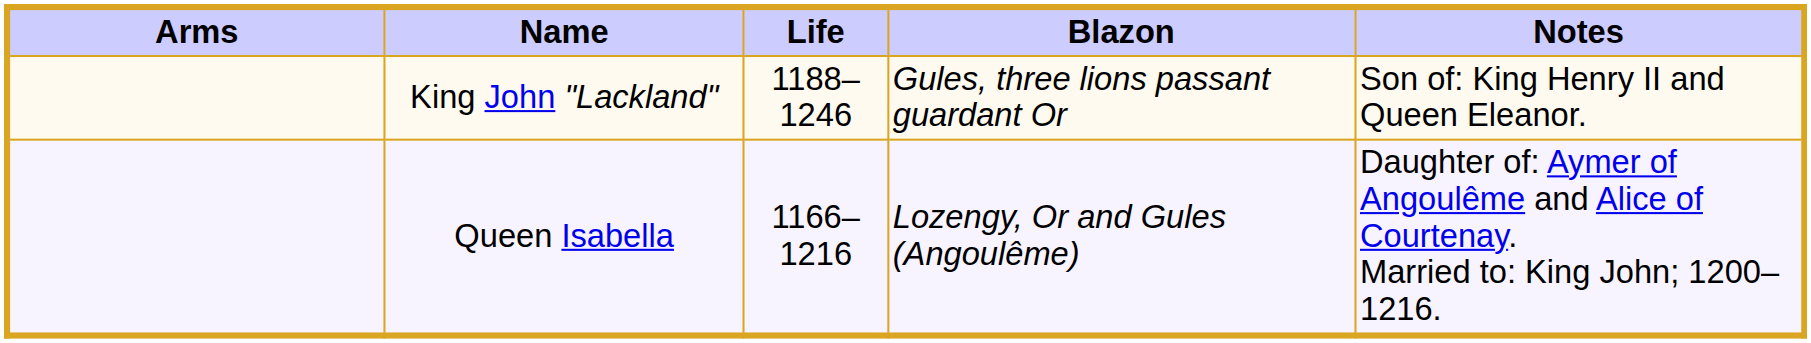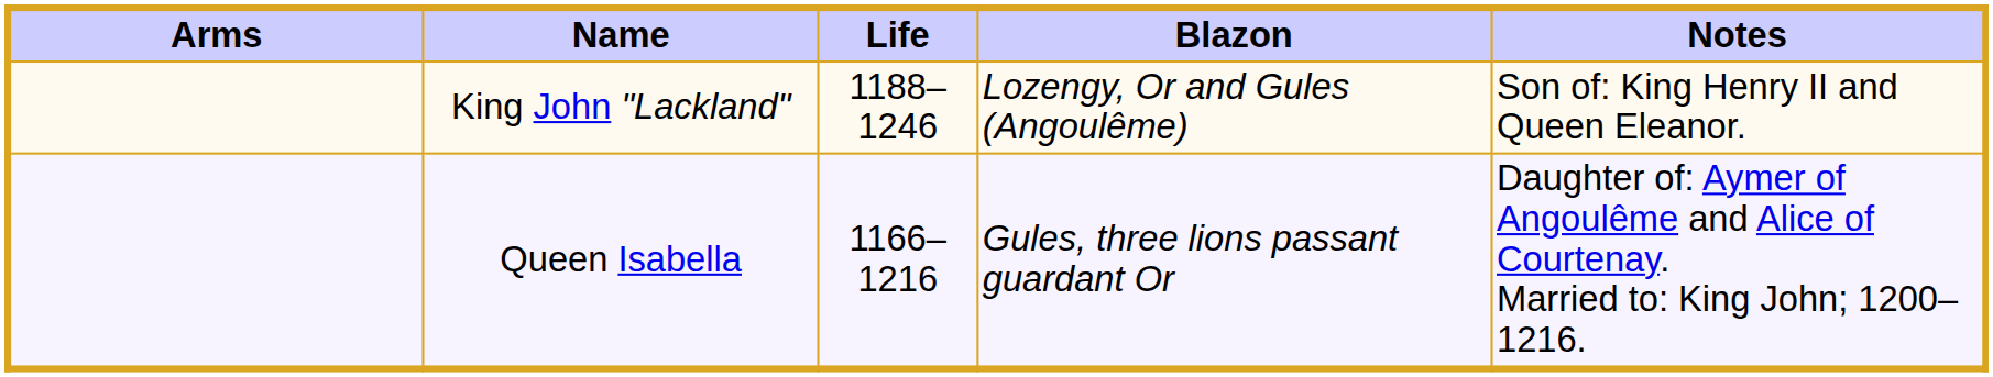 <table width="100%" border="1" cellpadding="2" cellspacing="0" style="margin: 0.5em 0.3em 0.5em 0; background: #f9f9f9; border: 3px solid goldenrod; border-collapse: collapse;">
 <tr>
 <th width="21%" bgcolor = "#ccccff">Arms</th>
 <th width="20%" bgcolor = "#ccccff">Name</th>
 <th width="8%" bgcolor = "#ccccff">Life</th>
 <th width="26%" bgcolor = "#ccccff">Blazon</th>
 <th width="26%" bgcolor = "#ccccff">Notes</th>
 </tr>
 <tr bgcolor=fffaf0>
 <td align="center"></td>
 <td align="center">King <a href='#'>John</a> <em>"Lackland"</em></td>
 <td align="center">1188–1246</td>
-<td><em>Gules, three lions passant guardant Or</em></td>
+<td><em>Lozengy, Or and Gules (Angoulême)</em></td>
 <td>Son of: King Henry II and Queen Eleanor.</td>
 </tr>
 <tr bgcolor=#f8f4ff>
 <td align="center"></td>
 <td align="center">Queen <a href='#'>Isabella</a></td>
 <td align="center">1166–1216</td>
-<td><em>Lozengy, Or and Gules (Angoulême)</em></td>
+<td><em>Gules, three lions passant guardant Or</em></td>
 <td>Daughter of: <a href='#'>Aymer of Angoulême</a> and <a href='#'>Alice of Courtenay</a>.<br>Married to: King John; 1200–1216.</td>
 </tr>
 </table>
